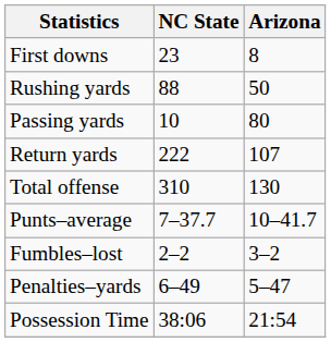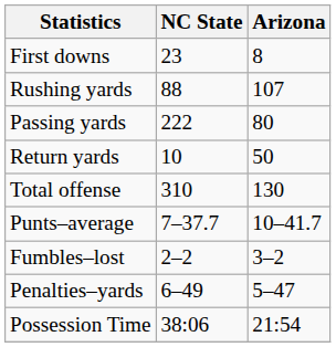 <table class="wikitable">
 <tr>
 <th>Statistics</th>
 <th>NC State</th>
 <th>Arizona</th>
 </tr>
 <tr>
 <td>First downs</td>
 <td>23</td>
 <td>8</td>
 </tr>
 <tr>
 <td>Rushing yards</td>
 <td>88</td>
-<td>50</td>
+<td>107</td>
 </tr>
 <tr>
 <td>Passing yards</td>
-<td>10</td>
+<td>222</td>
 <td>80</td>
 </tr>
 <tr>
 <td>Return yards</td>
-<td>222</td>
-<td>107</td>
+<td>10</td>
+<td>50</td>
 </tr>
 <tr>
 <td>Total offense</td>
 <td>310</td>
 <td>130</td>
 </tr>
 <tr>
 <td>Punts–average</td>
 <td>7–37.7</td>
 <td>10–41.7</td>
 </tr>
 <tr>
 <td>Fumbles–lost</td>
 <td>2–2</td>
 <td>3–2</td>
 </tr>
 <tr>
 <td>Penalties–yards</td>
 <td>6–49</td>
 <td>5–47</td>
 </tr>
 <tr>
 <td>Possession Time</td>
 <td>38:06</td>
 <td>21:54</td>
 </tr>
 <tr>
 </tr>
 </table>
